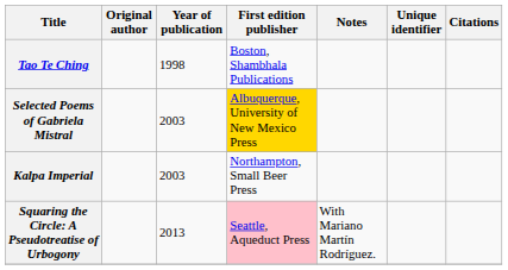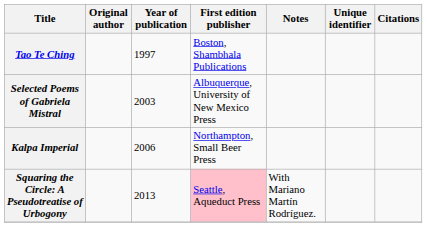 <table class="wikitable sortable plainrowheaders" style="margin-right: 0;">
 <tr>
 <th scope="col">Title</th>
 <th scope="col">Original author</th>
 <th scope="col">Year of publication</th>
 <th scope="col" class="unsortable">First edition publisher</th>
 <th scope="col" class="unsortable">Notes</th>
 <th scope="col" class="unsortable">Unique identifier</th>
 <th scope="col" class="unsortable">Citations</th>
 </tr>
 <tr>
 <th scope="row"><em><a href='#'>Tao Te Ching</a></em></th>
 <td></td>
-<td>1998</td>
+<td>1997</td>
 <td><a href='#'>Boston</a>, <a href='#'>Shambhala Publications</a></td>
 <td></td>
 <td></td>
 <td></td>
 </tr>
 <tr>
 <th scope="row"><em>Selected Poems of Gabriela Mistral</em></th>
 <td></td>
 <td>2003</td>
-<td style="background: gold;"><a href='#'>Albuquerque</a>, University of New Mexico Press</td>
+<td><a href='#'>Albuquerque</a>, University of New Mexico Press</td>
 <td></td>
 <td></td>
 <td></td>
 </tr>
 <tr>
 <th scope="row"><em>Kalpa Imperial</em></th>
 <td></td>
-<td>2003</td>
+<td>2006</td>
 <td><a href='#'>Northampton</a>, Small Beer Press</td>
 <td></td>
 <td></td>
 <td></td>
 </tr>
 <tr>
 <th scope="row"><em>Squaring the Circle: A Pseudotreatise of Urbogony</em></th>
 <td></td>
 <td>2013</td>
 <td style="background: pink;"><a href='#'>Seattle</a>, Aqueduct Press</td>
 <td>With Mariano Martín Rodríguez.</td>
 <td></td>
 <td></td>
 </tr>
 <tr>
 </tr>
 </table>
